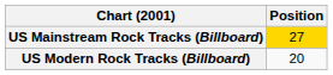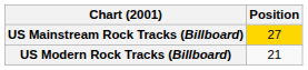 <table class="wikitable plainrowheaders" style="text-align:center">
 <tr>
 <th scope="col">Chart (2001)</th>
 <th scope="col">Position</th>
 </tr>
 <tr>
 <th scope="row">US Mainstream Rock Tracks (<em>Billboard</em>)</th>
 <td style="background: gold;">27</td>
 </tr>
 <tr>
 <th scope="row">US Modern Rock Tracks (<em>Billboard</em>)</th>
-<td>20</td>
+<td>21</td>
 </tr>
 </table>
